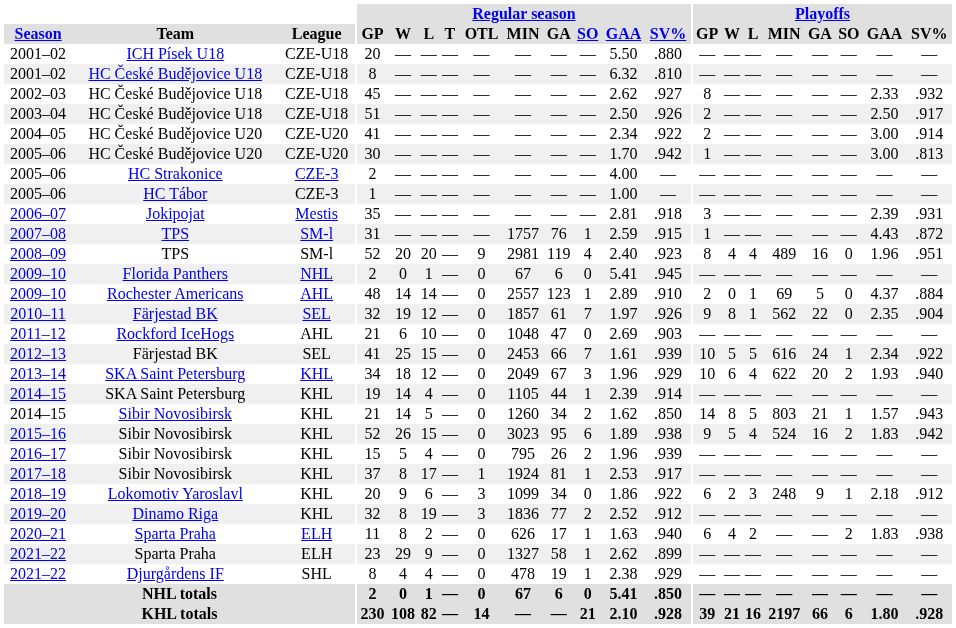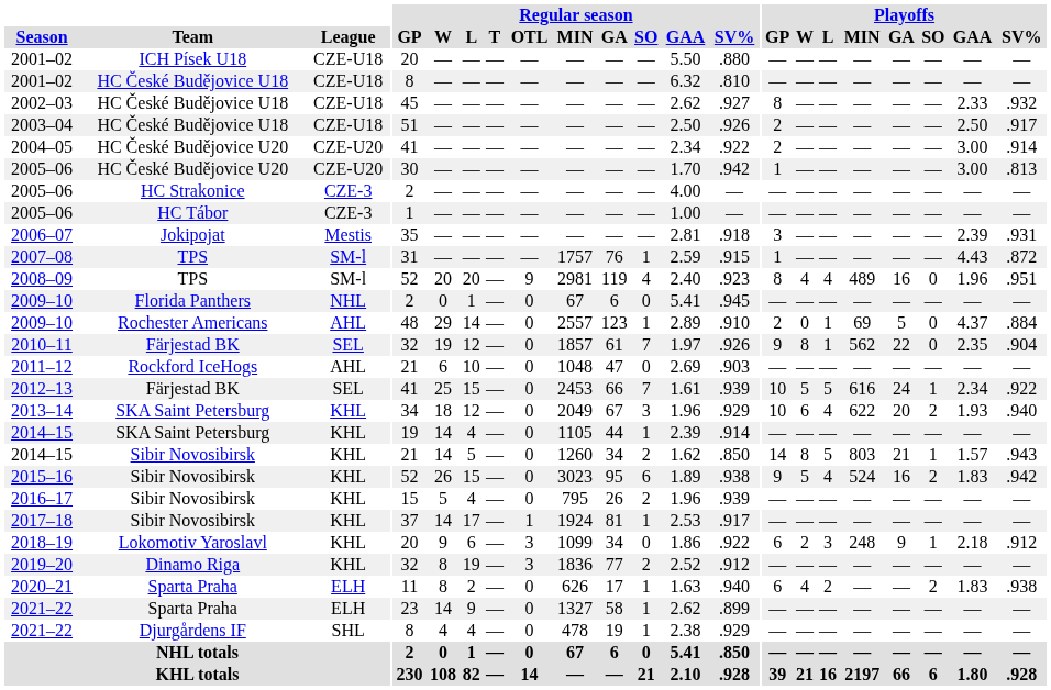 <table border="0" cellpadding="1" cellspacing="0" style="width:75%; text-align:center;">
 <tr bgcolor="#e0e0e0">
 <th colspan="3" bgcolor="#ffffff"></th>
 <th rowspan="99" bgcolor="#ffffff"></th>
 <th colspan="10" bgcolor="#e0e0e0"><a href='#'>Regular season</a></th>
 <th rowspan="99" bgcolor="#ffffff"></th>
 <th colspan="8" bgcolor="#e0e0e0"><a href='#'>Playoffs</a></th>
 </tr>
 <tr bgcolor="#e0e0e0">
 <th><a href='#'>Season</a></th>
 <th>Team</th>
 <th>League</th>
 <th>GP</th>
 <th>W</th>
 <th>L</th>
 <th>T</th>
 <th>OTL</th>
 <th>MIN</th>
 <th>GA</th>
 <th><a href='#'>SO</a></th>
 <th><a href='#'>GAA</a></th>
 <th><a href='#'>SV%</a></th>
 <th>GP</th>
 <th>W</th>
 <th>L</th>
 <th>MIN</th>
 <th>GA</th>
 <th>SO</th>
 <th>GAA</th>
 <th>SV%</th>
 </tr>
 <tr>
 <td>2001–02</td>
 <td><a href='#'>ICH Písek U18</a></td>
 <td>CZE-U18</td>
 <td>20</td>
 <td>—</td>
 <td>—</td>
 <td>—</td>
 <td>—</td>
 <td>—</td>
 <td>—</td>
 <td>—</td>
 <td>5.50</td>
 <td>.880</td>
 <td>—</td>
 <td>—</td>
 <td>—</td>
 <td>—</td>
 <td>—</td>
 <td>—</td>
 <td>—</td>
 <td>—</td>
 </tr>
 <tr bgcolor="#f0f0f0">
 <td>2001–02</td>
 <td><a href='#'>HC České Budějovice U18</a></td>
 <td>CZE-U18</td>
 <td>8</td>
 <td>—</td>
 <td>—</td>
 <td>—</td>
 <td>—</td>
 <td>—</td>
 <td>—</td>
 <td>—</td>
 <td>6.32</td>
 <td>.810</td>
 <td>—</td>
 <td>—</td>
 <td>—</td>
 <td>—</td>
 <td>—</td>
 <td>—</td>
 <td>—</td>
 <td>—</td>
 </tr>
 <tr>
 <td>2002–03</td>
 <td>HC České Budějovice U18</td>
 <td>CZE-U18</td>
 <td>45</td>
 <td>—</td>
 <td>—</td>
 <td>—</td>
 <td>—</td>
 <td>—</td>
 <td>—</td>
 <td>—</td>
 <td>2.62</td>
 <td>.927</td>
 <td>8</td>
 <td>—</td>
 <td>—</td>
 <td>—</td>
 <td>—</td>
 <td>—</td>
 <td>2.33</td>
 <td>.932</td>
 </tr>
 <tr bgcolor="#f0f0f0">
 <td>2003–04</td>
 <td>HC České Budějovice U18</td>
 <td>CZE-U18</td>
 <td>51</td>
 <td>—</td>
 <td>—</td>
 <td>—</td>
 <td>—</td>
 <td>—</td>
 <td>—</td>
 <td>—</td>
 <td>2.50</td>
 <td>.926</td>
 <td>2</td>
 <td>—</td>
 <td>—</td>
 <td>—</td>
 <td>—</td>
 <td>—</td>
 <td>2.50</td>
 <td>.917</td>
 </tr>
 <tr>
 <td>2004–05</td>
 <td>HC České Budějovice U20</td>
 <td>CZE-U20</td>
 <td>41</td>
 <td>—</td>
 <td>—</td>
 <td>—</td>
 <td>—</td>
 <td>—</td>
 <td>—</td>
 <td>—</td>
 <td>2.34</td>
 <td>.922</td>
 <td>2</td>
 <td>—</td>
 <td>—</td>
 <td>—</td>
 <td>—</td>
 <td>—</td>
 <td>3.00</td>
 <td>.914</td>
 </tr>
 <tr bgcolor="#f0f0f0">
 <td>2005–06</td>
 <td>HC České Budějovice U20</td>
 <td>CZE-U20</td>
 <td>30</td>
 <td>—</td>
 <td>—</td>
 <td>—</td>
 <td>—</td>
 <td>—</td>
 <td>—</td>
 <td>—</td>
 <td>1.70</td>
 <td>.942</td>
 <td>1</td>
 <td>—</td>
 <td>—</td>
 <td>—</td>
 <td>—</td>
 <td>—</td>
 <td>3.00</td>
 <td>.813</td>
 </tr>
 <tr>
 <td 2005–06 2. národní hokejová liga season>2005–06</td>
 <td><a href='#'>HC Strakonice</a></td>
 <td><a href='#'>CZE-3</a></td>
 <td>2</td>
 <td>—</td>
 <td>—</td>
 <td>—</td>
 <td>—</td>
 <td>—</td>
 <td>—</td>
 <td>—</td>
 <td>4.00</td>
 <td>—</td>
 <td>—</td>
 <td>—</td>
 <td>—</td>
 <td>—</td>
 <td>—</td>
 <td>—</td>
 <td>—</td>
 <td>—</td>
 </tr>
 <tr bgcolor="#f0f0f0">
 <td>2005–06</td>
 <td><a href='#'>HC Tábor</a></td>
 <td>CZE-3</td>
 <td>1</td>
 <td>—</td>
 <td>—</td>
 <td>—</td>
 <td>—</td>
 <td>—</td>
 <td>—</td>
 <td>—</td>
 <td>1.00</td>
 <td>—</td>
 <td>—</td>
 <td>—</td>
 <td>—</td>
 <td>—</td>
 <td>—</td>
 <td>—</td>
 <td>—</td>
 <td>—</td>
 </tr>
 <tr>
 <td><a href='#'>2006–07</a></td>
 <td><a href='#'>Jokipojat</a></td>
 <td><a href='#'>Mestis</a></td>
 <td>35</td>
 <td>—</td>
 <td>—</td>
 <td>—</td>
 <td>—</td>
 <td>—</td>
 <td>—</td>
 <td>—</td>
 <td>2.81</td>
 <td>.918</td>
 <td>3</td>
 <td>—</td>
 <td>—</td>
 <td>—</td>
 <td>—</td>
 <td>—</td>
 <td>2.39</td>
 <td>.931</td>
 </tr>
 <tr bgcolor="#f0f0f0">
 <td><a href='#'>2007–08</a></td>
 <td><a href='#'>TPS</a></td>
 <td><a href='#'>SM-l</a></td>
 <td>31</td>
 <td>—</td>
 <td>—</td>
 <td>—</td>
 <td>—</td>
 <td>1757</td>
 <td>76</td>
 <td>1</td>
 <td>2.59</td>
 <td>.915</td>
 <td>1</td>
 <td>—</td>
 <td>—</td>
 <td>—</td>
 <td>—</td>
 <td>—</td>
 <td>4.43</td>
 <td>.872</td>
 </tr>
 <tr>
 <td><a href='#'>2008–09</a></td>
 <td>TPS</td>
 <td>SM-l</td>
 <td>52</td>
 <td>20</td>
 <td>20</td>
 <td>—</td>
 <td>9</td>
 <td>2981</td>
 <td>119</td>
 <td>4</td>
 <td>2.40</td>
 <td>.923</td>
 <td>8</td>
 <td>4</td>
 <td>4</td>
 <td>489</td>
 <td>16</td>
 <td>0</td>
 <td>1.96</td>
 <td>.951</td>
 </tr>
 <tr bgcolor="#f0f0f0">
 <td><a href='#'>2009–10</a></td>
 <td><a href='#'>Florida Panthers</a></td>
 <td><a href='#'>NHL</a></td>
 <td>2</td>
 <td>0</td>
 <td>1</td>
 <td>—</td>
 <td>0</td>
 <td>67</td>
 <td>6</td>
 <td>0</td>
 <td>5.41</td>
 <td>.945</td>
 <td>—</td>
 <td>—</td>
 <td>—</td>
 <td>—</td>
 <td>—</td>
 <td>—</td>
 <td>—</td>
 <td>—</td>
 </tr>
 <tr>
 <td><a href='#'>2009–10</a></td>
 <td><a href='#'>Rochester Americans</a></td>
 <td><a href='#'>AHL</a></td>
 <td>48</td>
-<td>14</td>
+<td>29</td>
 <td>14</td>
 <td>—</td>
 <td>0</td>
 <td>2557</td>
 <td>123</td>
 <td>1</td>
 <td>2.89</td>
 <td>.910</td>
 <td>2</td>
 <td>0</td>
 <td>1</td>
 <td>69</td>
 <td>5</td>
 <td>0</td>
 <td>4.37</td>
 <td>.884</td>
 </tr>
 <tr bgcolor="#f0f0f0">
 <td><a href='#'>2010–11</a></td>
 <td><a href='#'>Färjestad BK</a></td>
 <td><a href='#'>SEL</a></td>
 <td>32</td>
 <td>19</td>
 <td>12</td>
 <td>—</td>
 <td>0</td>
 <td>1857</td>
 <td>61</td>
 <td>7</td>
 <td>1.97</td>
 <td>.926</td>
 <td>9</td>
 <td>8</td>
 <td>1</td>
 <td>562</td>
 <td>22</td>
 <td>0</td>
 <td>2.35</td>
 <td>.904</td>
 </tr>
 <tr>
 <td><a href='#'>2011–12</a></td>
 <td><a href='#'>Rockford IceHogs</a></td>
 <td>AHL</td>
 <td>21</td>
 <td>6</td>
 <td>10</td>
 <td>—</td>
 <td>0</td>
 <td>1048</td>
 <td>47</td>
 <td>0</td>
 <td>2.69</td>
 <td>.903</td>
 <td>—</td>
 <td>—</td>
 <td>—</td>
 <td>—</td>
 <td>—</td>
 <td>—</td>
 <td>—</td>
 <td>—</td>
 </tr>
 <tr bgcolor="#f0f0f0">
 <td><a href='#'>2012–13</a></td>
 <td>Färjestad BK</td>
 <td>SEL</td>
 <td>41</td>
 <td>25</td>
 <td>15</td>
 <td>—</td>
 <td>0</td>
 <td>2453</td>
 <td>66</td>
 <td>7</td>
 <td>1.61</td>
 <td>.939</td>
 <td>10</td>
 <td>5</td>
 <td>5</td>
 <td>616</td>
 <td>24</td>
 <td>1</td>
 <td>2.34</td>
 <td>.922</td>
 </tr>
 <tr>
 <td><a href='#'>2013–14</a></td>
 <td><a href='#'>SKA Saint Petersburg</a></td>
 <td><a href='#'>KHL</a></td>
 <td>34</td>
 <td>18</td>
 <td>12</td>
 <td>—</td>
 <td>0</td>
 <td>2049</td>
 <td>67</td>
 <td>3</td>
 <td>1.96</td>
 <td>.929</td>
 <td>10</td>
 <td>6</td>
 <td>4</td>
 <td>622</td>
 <td>20</td>
 <td>2</td>
 <td>1.93</td>
 <td>.940</td>
 </tr>
 <tr bgcolor="#f0f0f0">
 <td><a href='#'>2014–15</a></td>
 <td>SKA Saint Petersburg</td>
 <td>KHL</td>
 <td>19</td>
 <td>14</td>
 <td>4</td>
 <td>—</td>
 <td>0</td>
 <td>1105</td>
 <td>44</td>
 <td>1</td>
 <td>2.39</td>
 <td>.914</td>
 <td>—</td>
 <td>—</td>
 <td>—</td>
 <td>—</td>
 <td>—</td>
 <td>—</td>
 <td>—</td>
 <td>—</td>
 </tr>
 <tr>
 <td>2014–15</td>
 <td><a href='#'>Sibir Novosibirsk</a></td>
 <td>KHL</td>
 <td>21</td>
 <td>14</td>
 <td>5</td>
 <td>—</td>
 <td>0</td>
 <td>1260</td>
 <td>34</td>
 <td>2</td>
 <td>1.62</td>
 <td>.850</td>
 <td>14</td>
 <td>8</td>
 <td>5</td>
 <td>803</td>
 <td>21</td>
 <td>1</td>
 <td>1.57</td>
 <td>.943</td>
 </tr>
 <tr bgcolor="#f0f0f0">
 <td><a href='#'>2015–16</a></td>
 <td>Sibir Novosibirsk</td>
 <td>KHL</td>
 <td>52</td>
 <td>26</td>
 <td>15</td>
 <td>—</td>
 <td>0</td>
 <td>3023</td>
 <td>95</td>
 <td>6</td>
 <td>1.89</td>
 <td>.938</td>
 <td>9</td>
 <td>5</td>
 <td>4</td>
 <td>524</td>
 <td>16</td>
 <td>2</td>
 <td>1.83</td>
 <td>.942</td>
 </tr>
 <tr>
 <td><a href='#'>2016–17</a></td>
 <td>Sibir Novosibirsk</td>
 <td>KHL</td>
 <td>15</td>
 <td>5</td>
 <td>4</td>
 <td>—</td>
 <td>0</td>
 <td>795</td>
 <td>26</td>
 <td>2</td>
 <td>1.96</td>
 <td>.939</td>
 <td>—</td>
 <td>—</td>
 <td>—</td>
 <td>—</td>
 <td>—</td>
 <td>—</td>
 <td>—</td>
 <td>—</td>
 </tr>
 <tr bgcolor="#f0f0f0">
 <td><a href='#'>2017–18</a></td>
 <td>Sibir Novosibirsk</td>
 <td>KHL</td>
 <td>37</td>
-<td>8</td>
+<td>14</td>
 <td>17</td>
 <td>—</td>
 <td>1</td>
 <td>1924</td>
 <td>81</td>
 <td>1</td>
 <td>2.53</td>
 <td>.917</td>
 <td>—</td>
 <td>—</td>
 <td>—</td>
 <td>—</td>
 <td>—</td>
 <td>—</td>
 <td>—</td>
 <td>—</td>
 </tr>
 <tr>
 <td><a href='#'>2018–19</a></td>
 <td><a href='#'>Lokomotiv Yaroslavl</a></td>
 <td>KHL</td>
 <td>20</td>
 <td>9</td>
 <td>6</td>
 <td>—</td>
 <td>3</td>
 <td>1099</td>
 <td>34</td>
 <td>0</td>
 <td>1.86</td>
 <td>.922</td>
 <td>6</td>
 <td>2</td>
 <td>3</td>
 <td>248</td>
 <td>9</td>
 <td>1</td>
 <td>2.18</td>
 <td>.912</td>
 </tr>
 <tr bgcolor="#f0f0f0">
 <td><a href='#'>2019–20</a></td>
 <td><a href='#'>Dinamo Riga</a></td>
 <td>KHL</td>
 <td>32</td>
 <td>8</td>
 <td>19</td>
 <td>—</td>
 <td>3</td>
 <td>1836</td>
 <td>77</td>
 <td>2</td>
 <td>2.52</td>
 <td>.912</td>
 <td>—</td>
 <td>—</td>
 <td>—</td>
 <td>—</td>
 <td>—</td>
 <td>—</td>
 <td>—</td>
 <td>—</td>
 </tr>
 <tr>
 <td><a href='#'>2020–21</a></td>
 <td><a href='#'>Sparta Praha</a></td>
 <td><a href='#'>ELH</a></td>
 <td>11</td>
 <td>8</td>
 <td>2</td>
 <td>—</td>
 <td>0</td>
 <td>626</td>
 <td>17</td>
 <td>1</td>
 <td>1.63</td>
 <td>.940</td>
 <td>6</td>
 <td>4</td>
 <td>2</td>
 <td>—</td>
 <td>—</td>
 <td>2</td>
 <td>1.83</td>
 <td>.938</td>
 </tr>
 <tr bgcolor="#f0f0f0">
 <td><a href='#'>2021–22</a></td>
 <td>Sparta Praha</td>
 <td>ELH</td>
 <td>23</td>
-<td>29</td>
+<td>14</td>
 <td>9</td>
 <td>—</td>
 <td>0</td>
 <td>1327</td>
 <td>58</td>
 <td>1</td>
 <td>2.62</td>
 <td>.899</td>
 <td>—</td>
 <td>—</td>
 <td>—</td>
 <td>—</td>
 <td>—</td>
 <td>—</td>
 <td>—</td>
 <td>—</td>
 </tr>
 <tr>
 <td><a href='#'>2021–22</a></td>
 <td><a href='#'>Djurgårdens IF</a></td>
 <td>SHL</td>
 <td>8</td>
 <td>4</td>
 <td>4</td>
 <td>—</td>
 <td>0</td>
 <td>478</td>
 <td>19</td>
 <td>1</td>
 <td>2.38</td>
 <td>.929</td>
 <td>—</td>
 <td>—</td>
 <td>—</td>
 <td>—</td>
 <td>—</td>
 <td>—</td>
 <td>—</td>
 <td>—</td>
 </tr>
 <tr bgcolor="#e0e0e0">
 <th colspan=3>NHL totals</th>
 <th>2</th>
 <th>0</th>
 <th>1</th>
 <th>—</th>
 <th>0</th>
 <th>67</th>
 <th>6</th>
 <th>0</th>
 <th>5.41</th>
 <th>.850</th>
 <th>—</th>
 <th>—</th>
 <th>—</th>
 <th>—</th>
 <th>—</th>
 <th>—</th>
 <th>—</th>
 <th>—</th>
 </tr>
 <tr bgcolor="#e0e0e0">
 <th colspan=3>KHL totals</th>
 <th>230</th>
 <th>108</th>
 <th>82</th>
 <th>—</th>
 <th>14</th>
 <th>—</th>
 <th>—</th>
 <th>21</th>
 <th>2.10</th>
 <th>.928</th>
 <th>39</th>
 <th>21</th>
 <th>16</th>
 <th>2197</th>
 <th>66</th>
 <th>6</th>
 <th>1.80</th>
 <th>.928</th>
 </tr>
 </table>
